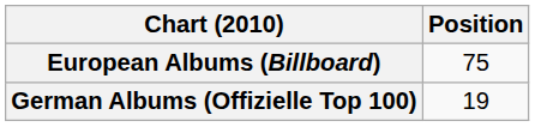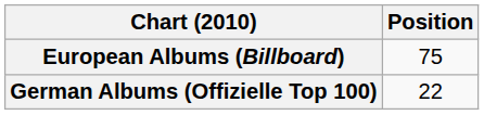 <table class="wikitable sortable plainrowheaders" style="text-align:center">
 <tr>
 <th scope="col">Chart (2010)</th>
 <th scope="col">Position</th>
 </tr>
 <tr>
 <th scope="row">European Albums (<em>Billboard</em>)</th>
 <td>75</td>
 </tr>
 <tr>
 <th scope="row">German Albums (Offizielle Top 100)</th>
-<td>19</td>
+<td>22</td>
 </tr>
 </table>
